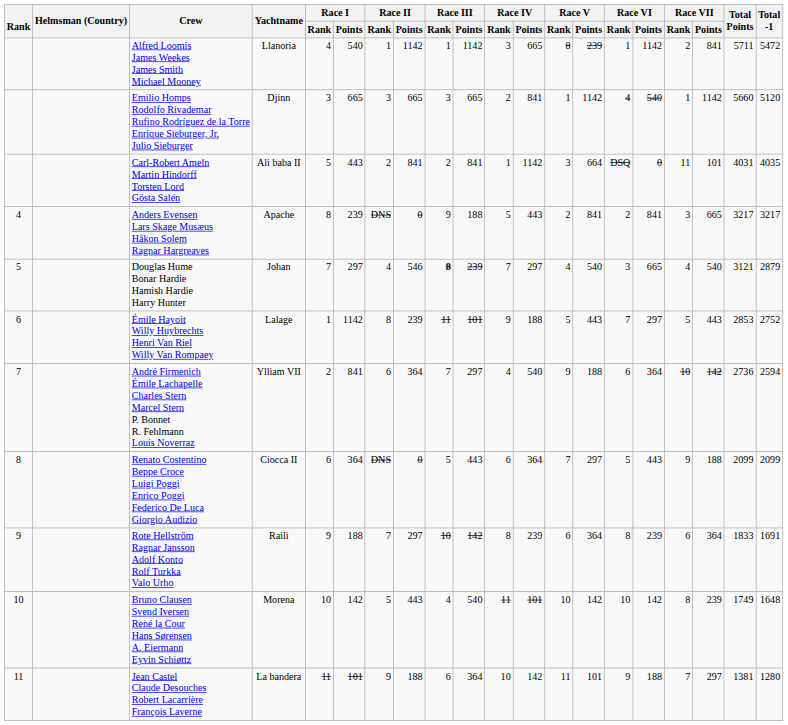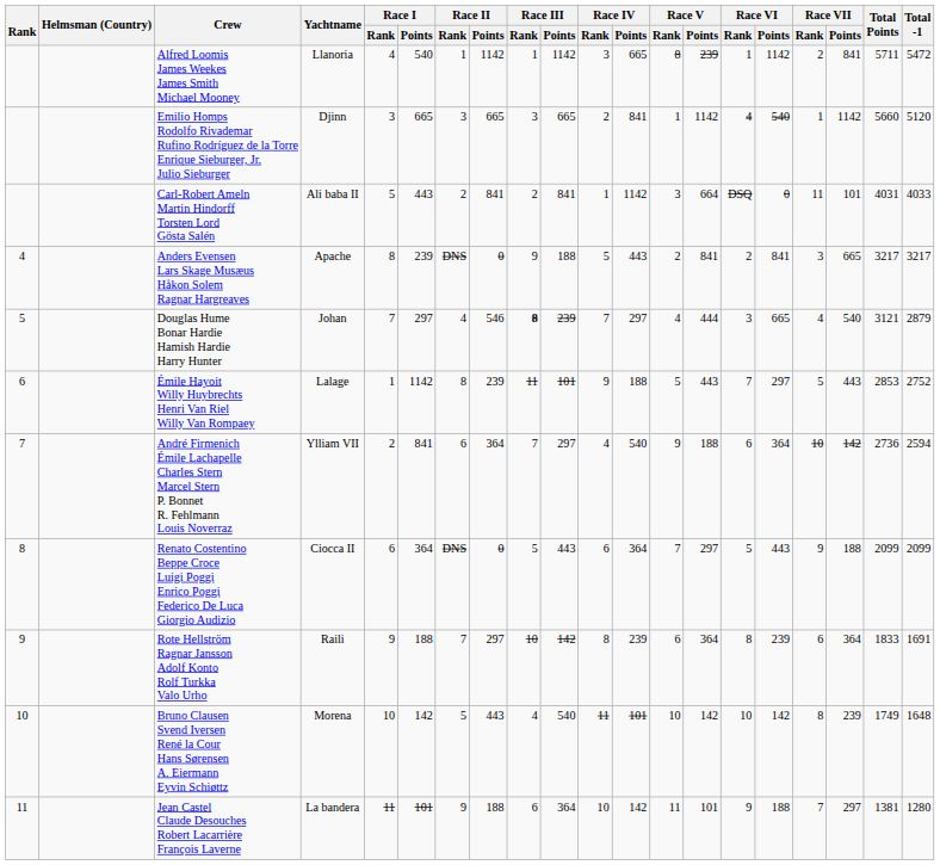 <table class="wikitable" style="text-align:right; font-size:90%">
 <tr>
 <th rowspan="2"><br>Rank</th>
 <th rowspan="2">Helmsman (Country)</th>
 <th rowspan="2">Crew </th>
 <th rowspan="2">Yachtname<br> </th>
 <th colspan="2">Race I</th>
 <th colspan="2">Race II</th>
 <th colspan="2">Race III</th>
 <th colspan="2">Race IV</th>
 <th colspan="2">Race V</th>
 <th colspan="2">Race VI</th>
 <th colspan="2">Race VII</th>
 <th rowspan="2">Total<br>Points <br> </th>
 <th rowspan="2">Total<br>-1<br> </th>
 </tr>
 <tr>
 <th>Rank</th>
 <th>Points</th>
 <th>Rank</th>
 <th>Points</th>
 <th>Rank</th>
 <th>Points</th>
 <th>Rank</th>
 <th>Points</th>
 <th>Rank</th>
 <th>Points</th>
 <th>Rank</th>
 <th>Points</th>
 <th>Rank</th>
 <th>Points</th>
 </tr>
 <tr style="vertical-align:top;">
 <td align=center></td>
 <td align=left></td>
 <td align=left><a href='#'>Alfred Loomis</a>  <br> <a href='#'>James Weekes</a>  <br> <a href='#'>James Smith</a>  <br> <a href='#'>Michael Mooney</a> </td>
 <td align=center>Llanoria</td>
 <td>4</td>
 <td>540</td>
 <td>1</td>
 <td>1142</td>
 <td>1</td>
 <td>1142</td>
 <td>3</td>
 <td>665</td>
 <td><s>8</s></td>
 <td><s>239</s></td>
 <td>1</td>
 <td>1142</td>
 <td>2</td>
 <td>841</td>
 <td>5711</td>
 <td>5472</td>
 </tr>
 <tr style=vertical-align:top;>
 <td align=center></td>
 <td align=left></td>
 <td align=left><a href='#'>Emilio Homps</a>  <br> <a href='#'>Rodolfo Rivademar</a>  <br> <a href='#'>Rufino Rodríguez de la Torre</a>  <br> <a href='#'>Enrique Sieburger, Jr.</a>  <br> <a href='#'>Julio Sieburger</a> </td>
 <td align=center>Djinn</td>
 <td>3</td>
 <td>665</td>
 <td>3</td>
 <td>665</td>
 <td>3</td>
 <td>665</td>
 <td>2</td>
 <td>841</td>
 <td>1</td>
 <td>1142</td>
 <td><s>4</s></td>
 <td><s>540</s></td>
 <td>1</td>
 <td>1142</td>
 <td>5660</td>
 <td>5120</td>
 </tr>
 <tr style=vertical-align:top;>
 <td align=center></td>
 <td align=left></td>
 <td align=left><a href='#'>Carl-Robert Ameln</a>  <br> <a href='#'>Martin Hindorff</a>  <br> <a href='#'>Torsten Lord</a>  <br> <a href='#'>Gösta Salén</a> </td>
 <td align=center>Ali baba II</td>
 <td>5</td>
 <td>443</td>
 <td>2</td>
 <td>841</td>
 <td>2</td>
 <td>841</td>
 <td>1</td>
 <td>1142</td>
 <td>3</td>
 <td>664</td>
 <td><s>DSQ</s></td>
 <td><s>0</s></td>
 <td>11</td>
 <td>101</td>
 <td>4031</td>
-<td>4035</td>
+<td>4033</td>
 </tr>
 <tr style=vertical-align:top;>
 <td align=center>4</td>
 <td align=left></td>
 <td align=left><a href='#'>Anders Evensen</a>  <br> <a href='#'>Lars Skage Musæus</a>  <br> <a href='#'>Håkon Solem</a>  <br> <a href='#'>Ragnar Hargreaves</a> </td>
 <td align=center>Apache</td>
 <td>8</td>
 <td>239</td>
 <td><s>DNS</s></td>
 <td><s>0</s></td>
 <td>9</td>
 <td>188</td>
 <td>5</td>
 <td>443</td>
 <td>2</td>
 <td>841</td>
 <td>2</td>
 <td>841</td>
 <td>3</td>
 <td>665</td>
 <td>3217</td>
 <td>3217</td>
 </tr>
 <tr style=vertical-align:top;>
 <td align=center>5</td>
 <td align=left></td>
 <td align=left>Douglas Hume  <br> Bonar Hardie  <br> Hamish Hardie  <br> Harry Hunter </td>
 <td align=center>Johan</td>
 <td>7</td>
 <td>297</td>
 <td>4</td>
 <td>546</td>
 <td><strong><s>8</s></strong></td>
 <td><s>239</s></td>
 <td>7</td>
 <td>297</td>
 <td>4</td>
-<td>540</td>
+<td>444</td>
 <td>3</td>
 <td>665</td>
 <td>4</td>
 <td>540</td>
 <td>3121</td>
 <td>2879</td>
 </tr>
 <tr style=vertical-align:top;>
 <td align=center>6</td>
 <td align=left></td>
 <td align=left><a href='#'>Émile Hayoit</a>  <br> <a href='#'>Willy Huybrechts</a>  <br> <a href='#'>Henri Van Riel</a>  <br> <a href='#'>Willy Van Rompaey</a> </td>
 <td align=center>Lalage</td>
 <td>1</td>
 <td>1142</td>
 <td>8</td>
 <td>239</td>
 <td><s>11</s></td>
 <td><s>101</s></td>
 <td>9</td>
 <td>188</td>
 <td>5</td>
 <td>443</td>
 <td>7</td>
 <td>297</td>
 <td>5</td>
 <td>443</td>
 <td>2853</td>
 <td>2752</td>
 </tr>
 <tr style=vertical-align:top;>
 <td align=center>7</td>
 <td align=left></td>
 <td align=left><a href='#'>André Firmenich</a>  <br> <a href='#'>Émile Lachapelle</a>  <br> <a href='#'>Charles Stern</a>  <br> <a href='#'>Marcel Stern</a>  <br> P. Bonnet  <br> R. Fehlmann  <br> <a href='#'>Louis Noverraz</a> </td>
 <td align=center>Ylliam VII</td>
 <td>2</td>
 <td>841</td>
 <td>6</td>
 <td>364</td>
 <td>7</td>
 <td>297</td>
 <td>4</td>
 <td>540</td>
 <td>9</td>
 <td>188</td>
 <td>6</td>
 <td>364</td>
 <td><s>10</s></td>
 <td><s>142</s></td>
 <td>2736</td>
 <td>2594</td>
 </tr>
 <tr style=vertical-align:top;>
 <td align=center>8</td>
 <td align=left></td>
 <td align=left><a href='#'>Renato Costentino</a>  <br> <a href='#'>Beppe Croce</a>  <br> <a href='#'>Luigi Poggi</a>  <br> <a href='#'>Enrico Poggi</a>  <br> <a href='#'>Federico De Luca</a>  <br> <a href='#'>Giorgio Audizio</a> </td>
 <td align=center>Ciocca II</td>
 <td>6</td>
 <td>364</td>
 <td><s>DNS</s></td>
 <td><s>0</s></td>
 <td>5</td>
 <td>443</td>
 <td>6</td>
 <td>364</td>
 <td>7</td>
 <td>297</td>
 <td>5</td>
 <td>443</td>
 <td>9</td>
 <td>188</td>
 <td>2099</td>
 <td>2099</td>
 </tr>
 <tr style=vertical-align:top;>
 <td align=center>9</td>
 <td align=left></td>
 <td align=left><a href='#'>Rote Hellström</a>  <br> <a href='#'>Ragnar Jansson</a>  <br> <a href='#'>Adolf Konto</a>  <br> <a href='#'>Rolf Turkka</a>  <br> <a href='#'>Valo Urho</a> </td>
 <td align=center>Raili </td>
 <td>9</td>
 <td>188</td>
 <td>7</td>
 <td>297</td>
 <td><s>10</s></td>
 <td><s>142</s></td>
 <td>8</td>
 <td>239</td>
 <td>6</td>
 <td>364</td>
 <td>8</td>
 <td>239</td>
 <td>6</td>
 <td>364</td>
 <td>1833</td>
 <td>1691</td>
 </tr>
 <tr style=vertical-align:top;>
 <td align=center>10</td>
 <td align=left></td>
 <td align=left><a href='#'>Bruno Clausen</a>  <br> <a href='#'>Svend Iversen</a>  <br> <a href='#'>René la Cour</a>  <br> <a href='#'>Hans Sørensen</a>  <br> <a href='#'>A. Eiermann</a>  <br> <a href='#'>Eyvin Schiøttz</a> </td>
 <td align=center>Morena</td>
 <td>10</td>
 <td>142</td>
 <td>5</td>
 <td>443</td>
 <td>4</td>
 <td>540</td>
 <td><s>11</s></td>
 <td><s>101</s></td>
 <td>10</td>
 <td>142</td>
 <td>10</td>
 <td>142</td>
 <td>8</td>
 <td>239</td>
 <td>1749</td>
 <td>1648</td>
 </tr>
 <tr style=vertical-align:top;>
 <td align=center>11</td>
 <td align=left></td>
 <td align=left><a href='#'>Jean Castel</a>  <br> <a href='#'>Claude Desouches</a>  <br> <a href='#'>Robert Lacarrière</a>  <br> <a href='#'>François Laverne</a> </td>
 <td align=center>La bandera</td>
 <td><s>11</s></td>
 <td><s>101</s></td>
 <td>9</td>
 <td>188</td>
 <td>6</td>
 <td>364</td>
 <td>10</td>
 <td>142</td>
 <td>11</td>
 <td>101</td>
 <td>9</td>
 <td>188</td>
 <td>7</td>
 <td>297</td>
 <td>1381</td>
 <td>1280</td>
 </tr>
 </table>
